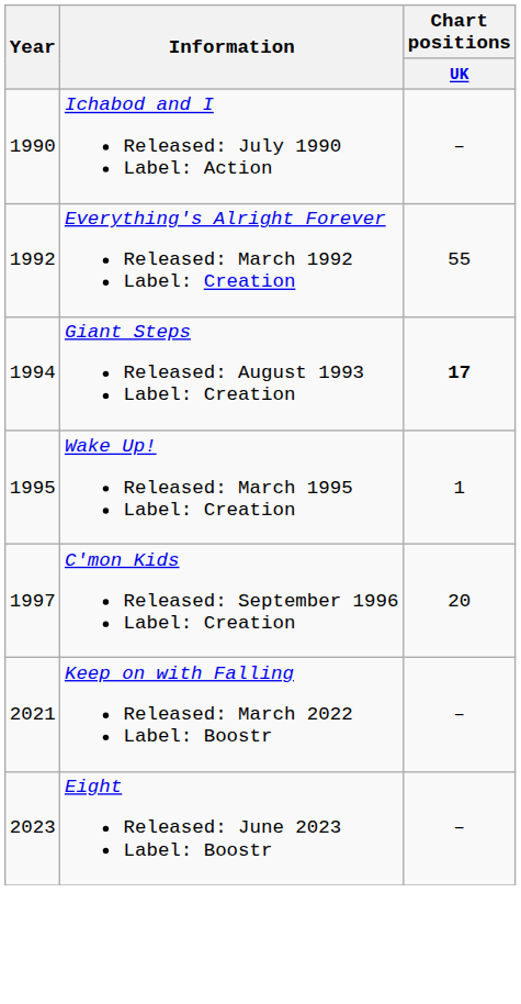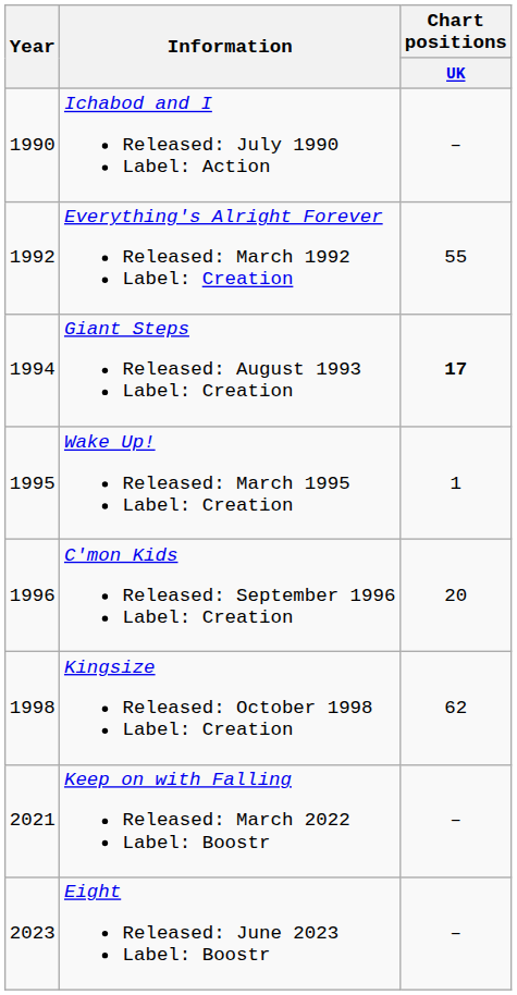 <table class="wikitable" style=text-align:center;>
 <tr>
 <th rowspan="2">Year</th>
 <th rowspan="2">Information</th>
 <th>Chart positions</th>
 </tr>
 <tr>
 <th width="35"><small><a href='#'>UK</a></small></th>
 </tr>
 <tr>
 <td>1990</td>
 <td align="left"><em><a href='#'>Ichabod and I</a></em><br><ul><li>Released: July 1990</li><li>Label: Action</li></ul></td>
 <td>–</td>
 </tr>
 <tr>
 <td>1992</td>
 <td align="left"><em><a href='#'>Everything's Alright Forever</a></em><br><ul><li>Released: March 1992</li><li>Label: <a href='#'>Creation</a></li></ul></td>
 <td>55</td>
 </tr>
 <tr>
 <td>1994</td>
 <td align="left"><em><a href='#'>Giant Steps</a></em><br><ul><li>Released: August 1993</li><li>Label: Creation</li></ul></td>
 <td><strong>17</strong></td>
 </tr>
 <tr>
 <td>1995</td>
 <td align="left"><em><a href='#'>Wake Up!</a></em><br><ul><li>Released: March 1995</li><li>Label: Creation</li></ul></td>
 <td>1</td>
 </tr>
 <tr>
-<td>1997</td>
+<td>1996</td>
 <td align="left"><em><a href='#'>C'mon Kids</a></em><br><ul><li>Released: September 1996</li><li>Label: Creation</li></ul></td>
 <td>20</td>
+</tr>
+<tr>
+<td>1998</td>
+<td align="left"><em><a href='#'>Kingsize</a></em><br><ul><li>Released: October 1998</li><li>Label: Creation</li></ul></td>
+<td>62</td>
 </tr>
 <tr>
 <td>2021</td>
 <td align="left"><em><a href='#'>Keep on with Falling</a></em><br><ul><li>Released: March 2022</li><li>Label: Boostr</li></ul></td>
 <td>–</td>
 </tr>
 <tr>
 <td>2023</td>
 <td align="left"><em><a href='#'>Eight</a></em><br><ul><li>Released: June 2023</li><li>Label: Boostr</li></ul></td>
 <td>–</td>
 </tr>
 </table>
